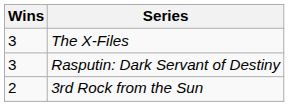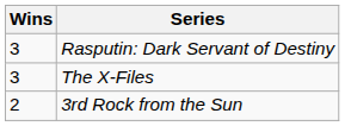 <table class="wikitable">
 <tr>
 <th>Wins</th>
 <th>Series</th>
 </tr>
 <tr>
 <td>3</td>
-<td><em>The X-Files</em></td>
+<td><em>Rasputin: Dark Servant of Destiny</em></td>
 </tr>
 <tr>
 <td>3</td>
-<td><em>Rasputin: Dark Servant of Destiny</em></td>
+<td><em>The X-Files</em></td>
 </tr>
 <tr>
 <td rowspan="2">2</td>
 <td><em>3rd Rock from the Sun</em></td>
 </tr>
 </table>
